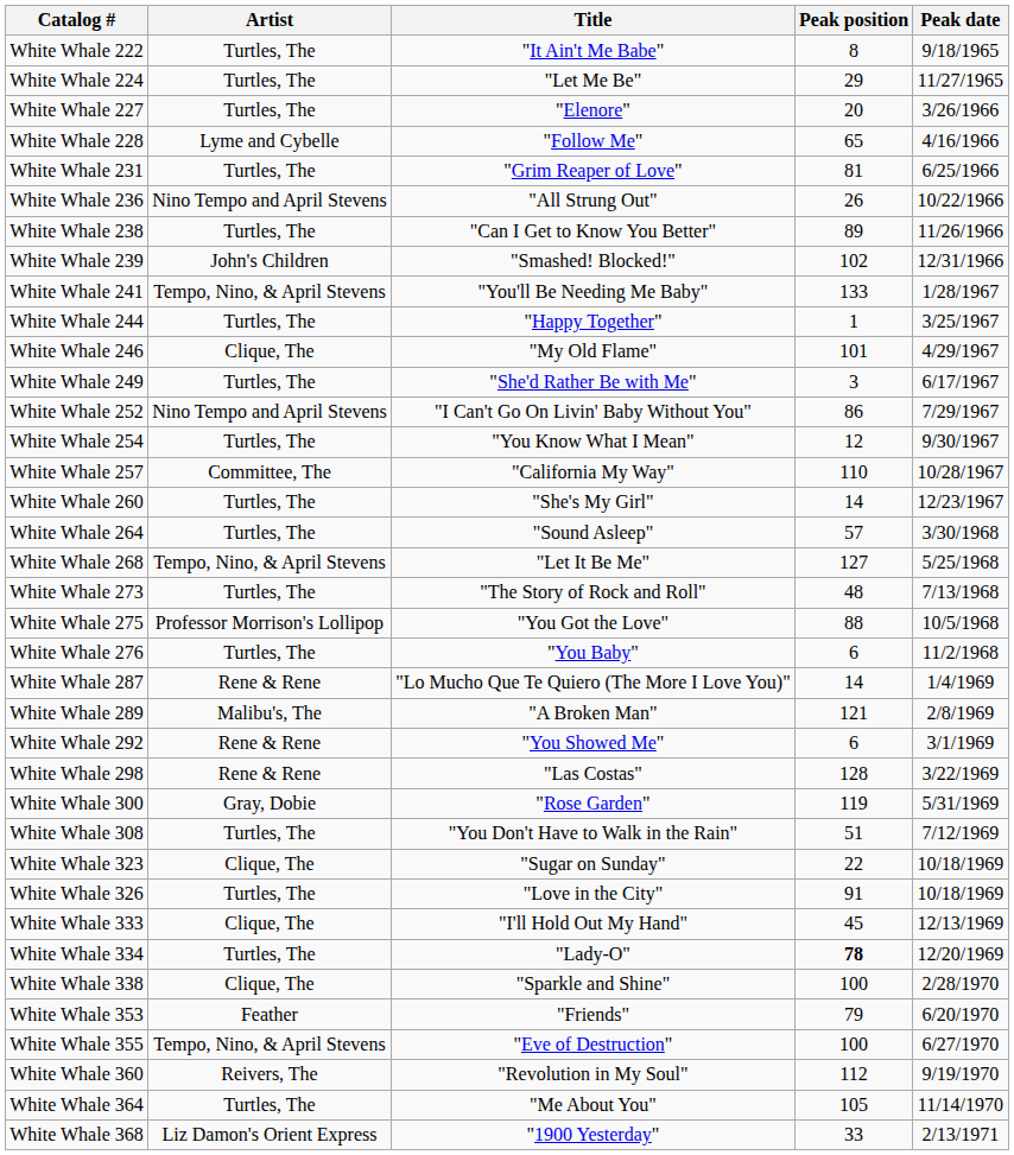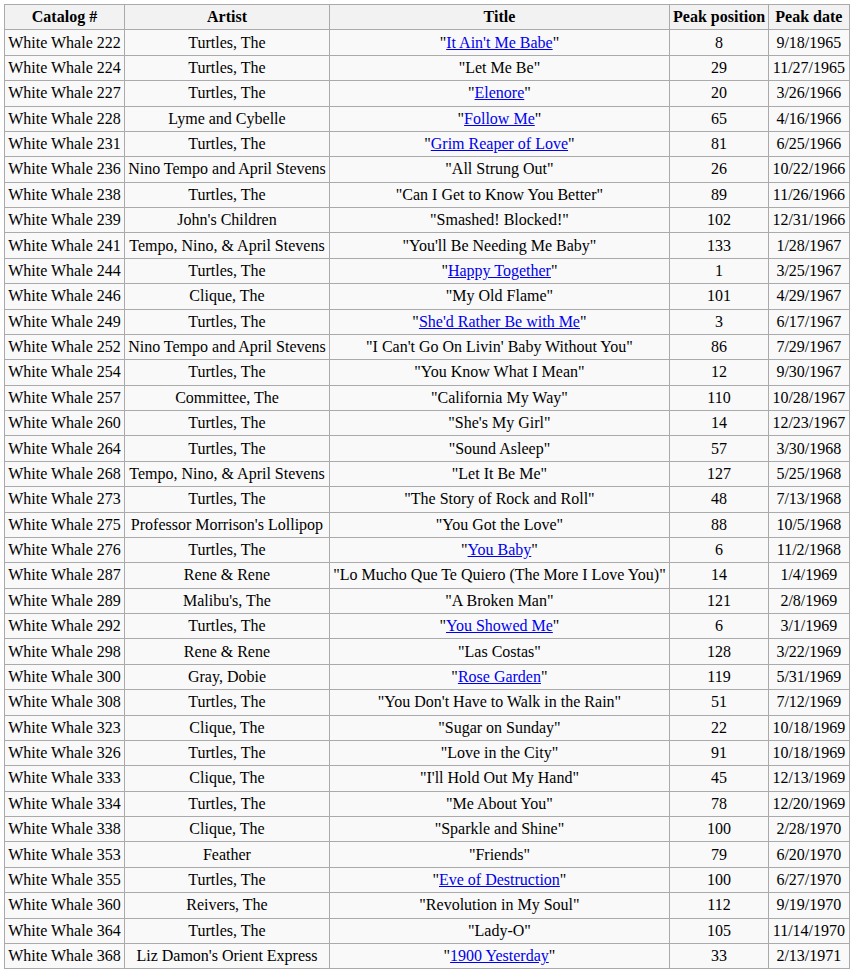 <table class="wikitable sortable" style="text-align:center">
 <tr>
 <th>Catalog #</th>
 <th>Artist</th>
 <th>Title</th>
 <th>Peak position</th>
 <th>Peak date</th>
 </tr>
 <tr>
 <td>White Whale 222</td>
 <td>Turtles, The</td>
 <td>"<a href='#'>It Ain't Me Babe</a>"</td>
 <td>8</td>
 <td>9/18/1965</td>
 </tr>
 <tr>
 <td>White Whale 224</td>
 <td>Turtles, The</td>
 <td>"Let Me Be"</td>
 <td>29</td>
 <td>11/27/1965</td>
 </tr>
 <tr>
 <td>White Whale 227</td>
 <td>Turtles, The</td>
 <td>"<a href='#'>Elenore</a>"</td>
 <td>20</td>
 <td>3/26/1966</td>
 </tr>
 <tr>
 <td>White Whale 228</td>
 <td>Lyme and Cybelle</td>
 <td>"<a href='#'>Follow Me</a>"</td>
 <td>65</td>
 <td>4/16/1966</td>
 </tr>
 <tr>
 <td>White Whale 231</td>
 <td>Turtles, The</td>
 <td>"<a href='#'>Grim Reaper of Love</a>"</td>
 <td>81</td>
 <td>6/25/1966</td>
 </tr>
 <tr>
 <td>White Whale 236</td>
 <td>Nino Tempo and April Stevens</td>
 <td>"All Strung Out"</td>
 <td>26</td>
 <td>10/22/1966</td>
 </tr>
 <tr>
 <td>White Whale 238</td>
 <td>Turtles, The</td>
 <td>"Can I Get to Know You Better"</td>
 <td>89</td>
 <td>11/26/1966</td>
 </tr>
 <tr>
 <td>White Whale 239</td>
 <td>John's Children</td>
 <td>"Smashed! Blocked!"</td>
 <td>102</td>
 <td>12/31/1966</td>
 </tr>
 <tr>
 <td>White Whale 241</td>
 <td>Tempo, Nino,  & April Stevens</td>
 <td>"You'll Be Needing Me Baby"</td>
 <td>133</td>
 <td>1/28/1967</td>
 </tr>
 <tr>
 <td>White Whale 244</td>
 <td>Turtles, The</td>
 <td>"<a href='#'>Happy Together</a>"</td>
 <td>1</td>
 <td>3/25/1967</td>
 </tr>
 <tr>
 <td>White Whale 246</td>
 <td>Clique, The</td>
 <td>"My Old Flame"</td>
 <td>101</td>
 <td>4/29/1967</td>
 </tr>
 <tr>
 <td>White Whale 249</td>
 <td>Turtles, The</td>
 <td>"<a href='#'>She'd Rather Be with Me</a>"</td>
 <td>3</td>
 <td>6/17/1967</td>
 </tr>
 <tr>
 <td>White Whale 252</td>
 <td>Nino Tempo and April Stevens</td>
 <td>"I Can't Go On Livin' Baby Without You"</td>
 <td>86</td>
 <td>7/29/1967</td>
 </tr>
 <tr>
 <td>White Whale 254</td>
 <td>Turtles, The</td>
 <td>"You Know What I Mean"</td>
 <td>12</td>
 <td>9/30/1967</td>
 </tr>
 <tr>
 <td>White Whale 257</td>
 <td>Committee, The</td>
 <td>"California My Way"</td>
 <td>110</td>
 <td>10/28/1967</td>
 </tr>
 <tr>
 <td>White Whale 260</td>
 <td>Turtles, The</td>
 <td>"She's My Girl"</td>
 <td>14</td>
 <td>12/23/1967</td>
 </tr>
 <tr>
 <td>White Whale 264</td>
 <td>Turtles, The</td>
 <td>"Sound Asleep"</td>
 <td>57</td>
 <td>3/30/1968</td>
 </tr>
 <tr>
 <td>White Whale 268</td>
 <td>Tempo, Nino,  & April Stevens</td>
 <td>"Let It Be Me"</td>
 <td>127</td>
 <td>5/25/1968</td>
 </tr>
 <tr>
 <td>White Whale 273</td>
 <td>Turtles, The</td>
 <td>"The Story of Rock and Roll"</td>
 <td>48</td>
 <td>7/13/1968</td>
 </tr>
 <tr>
 <td>White Whale 275</td>
 <td>Professor Morrison's Lollipop</td>
 <td>"You Got the Love"</td>
 <td>88</td>
 <td>10/5/1968</td>
 </tr>
 <tr>
 <td>White Whale 276</td>
 <td>Turtles, The</td>
 <td>"<a href='#'>You Baby</a>"</td>
 <td>6</td>
 <td>11/2/1968</td>
 </tr>
 <tr>
 <td>White Whale 287</td>
 <td>Rene & Rene</td>
 <td>"Lo Mucho Que Te Quiero (The More I Love You)"</td>
 <td>14</td>
 <td>1/4/1969</td>
 </tr>
 <tr>
 <td>White Whale 289</td>
 <td>Malibu's, The</td>
 <td>"A Broken Man"</td>
 <td>121</td>
 <td>2/8/1969</td>
 </tr>
 <tr>
 <td>White Whale 292</td>
-<td>Rene & Rene</td>
+<td>Turtles, The</td>
 <td>"<a href='#'>You Showed Me</a>"</td>
 <td>6</td>
 <td>3/1/1969</td>
 </tr>
 <tr>
 <td>White Whale 298</td>
 <td>Rene & Rene</td>
 <td>"Las Costas"</td>
 <td>128</td>
 <td>3/22/1969</td>
 </tr>
 <tr>
 <td>White Whale 300</td>
 <td>Gray, Dobie</td>
 <td>"<a href='#'>Rose Garden</a>"</td>
 <td>119</td>
 <td>5/31/1969</td>
 </tr>
 <tr>
 <td>White Whale 308</td>
 <td>Turtles, The</td>
 <td>"You Don't Have to Walk in the Rain"</td>
 <td>51</td>
 <td>7/12/1969</td>
 </tr>
 <tr>
 <td>White Whale 323</td>
 <td>Clique, The</td>
 <td>"Sugar on Sunday"</td>
 <td>22</td>
 <td>10/18/1969</td>
 </tr>
 <tr>
 <td>White Whale 326</td>
 <td>Turtles, The</td>
 <td>"Love in the City"</td>
 <td>91</td>
 <td>10/18/1969</td>
 </tr>
 <tr>
 <td>White Whale 333</td>
 <td>Clique, The</td>
 <td>"I'll Hold Out My Hand"</td>
 <td>45</td>
 <td>12/13/1969</td>
 </tr>
 <tr>
 <td>White Whale 334</td>
 <td>Turtles, The</td>
-<td>"Lady-O"</td>
-<td><strong>78</strong></td>
+<td>"Me About You"</td>
+<td>78</td>
 <td>12/20/1969</td>
 </tr>
 <tr>
 <td>White Whale 338</td>
 <td>Clique, The</td>
 <td>"Sparkle and Shine"</td>
 <td>100</td>
 <td>2/28/1970</td>
 </tr>
 <tr>
 <td>White Whale 353</td>
 <td>Feather</td>
 <td>"Friends"</td>
 <td>79</td>
 <td>6/20/1970</td>
 </tr>
 <tr>
 <td>White Whale 355</td>
-<td>Tempo, Nino,  & April Stevens</td>
+<td>Turtles, The</td>
 <td>"<a href='#'>Eve of Destruction</a>"</td>
 <td>100</td>
 <td>6/27/1970</td>
 </tr>
 <tr>
 <td>White Whale 360</td>
 <td>Reivers, The</td>
 <td>"Revolution in My Soul"</td>
 <td>112</td>
 <td>9/19/1970</td>
 </tr>
 <tr>
 <td>White Whale 364</td>
 <td>Turtles, The</td>
-<td>"Me About You"</td>
+<td>"Lady-O"</td>
 <td>105</td>
 <td>11/14/1970</td>
 </tr>
 <tr>
 <td>White Whale 368</td>
 <td>Liz Damon's Orient Express</td>
 <td>"<a href='#'>1900 Yesterday</a>"</td>
 <td>33</td>
 <td>2/13/1971</td>
 </tr>
 <tr>
 </tr>
 </table>
